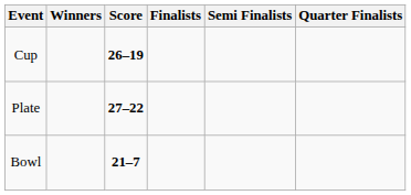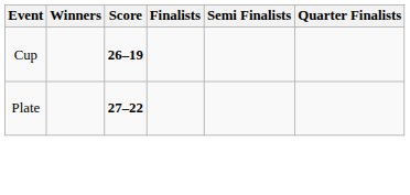 <table class="wikitable" style="text-align: center">
 <tr>
 <th>Event</th>
 <th>Winners</th>
 <th>Score</th>
 <th>Finalists</th>
 <th>Semi Finalists</th>
 <th>Quarter Finalists</th>
 </tr>
 <tr>
 <td>Cup</td>
 <td align=left><strong></strong></td>
 <td><strong>26–19</strong></td>
 <td align=left></td>
 <td align=left><br></td>
 <td align=left><br><br><br></td>
 </tr>
 <tr>
 <td>Plate</td>
 <td align=left><strong></strong></td>
 <td><strong>27–22</strong></td>
 <td align=left></td>
 <td align=left><br></td>
 <td align=left><br><br><br></td>
 </tr>
-<tr>
-<td>Bowl</td>
-<td align=left><strong></strong></td>
-<td><strong>21–7</strong></td>
-<td align=left></td>
-<td align=left><br></td>
-<td align=left><br><br><br></td>
-</tr>
 </table>
